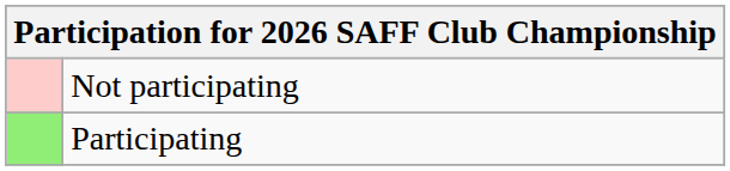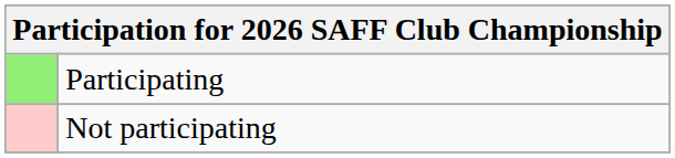 <table class="wikitable">
 <tr>
 <th bgcolor=#f7f8ff colspan=2>Participation for 2026 SAFF Club Championship</th>
 </tr>
 <tr>
+<td bgcolor=#90ee77 width=20></td>
+<td>Participating</td>
+</tr>
+<tr>
 <td bgcolor=#ffcccc width=20></td>
 <td>Not participating</td>
 </tr>
-<tr>
-<td bgcolor=#90ee77 width=20></td>
-<td>Participating</td>
-</tr>
 </table>
